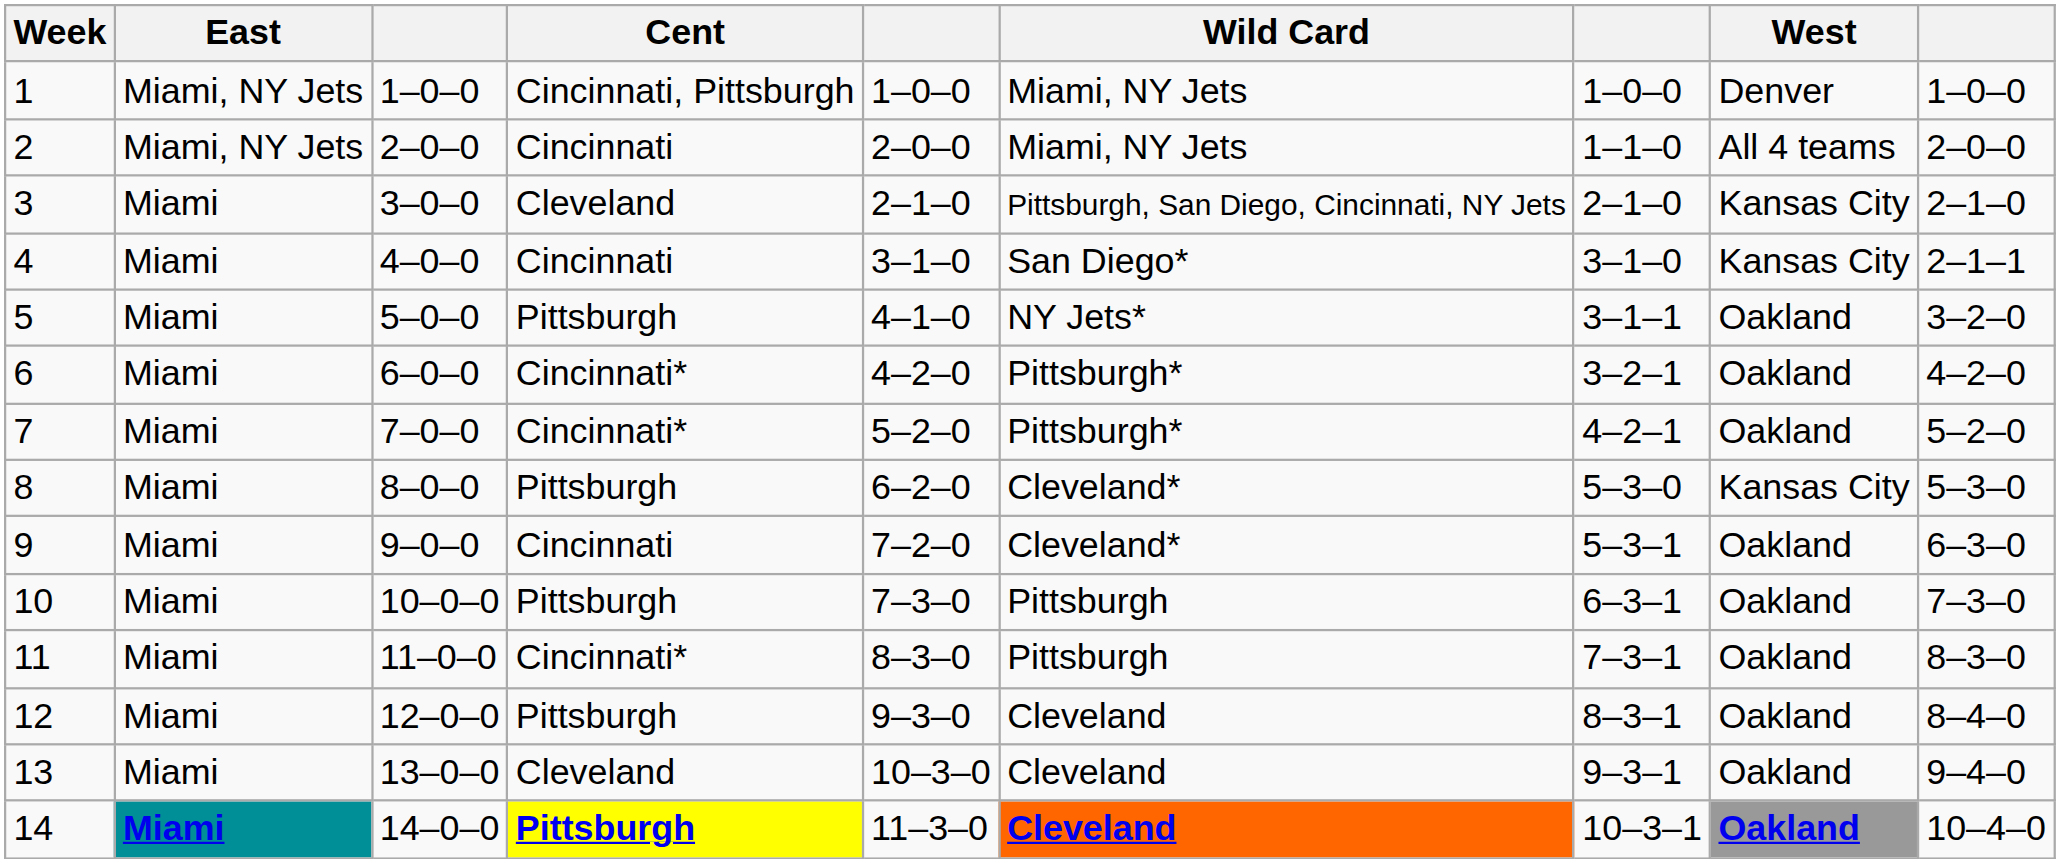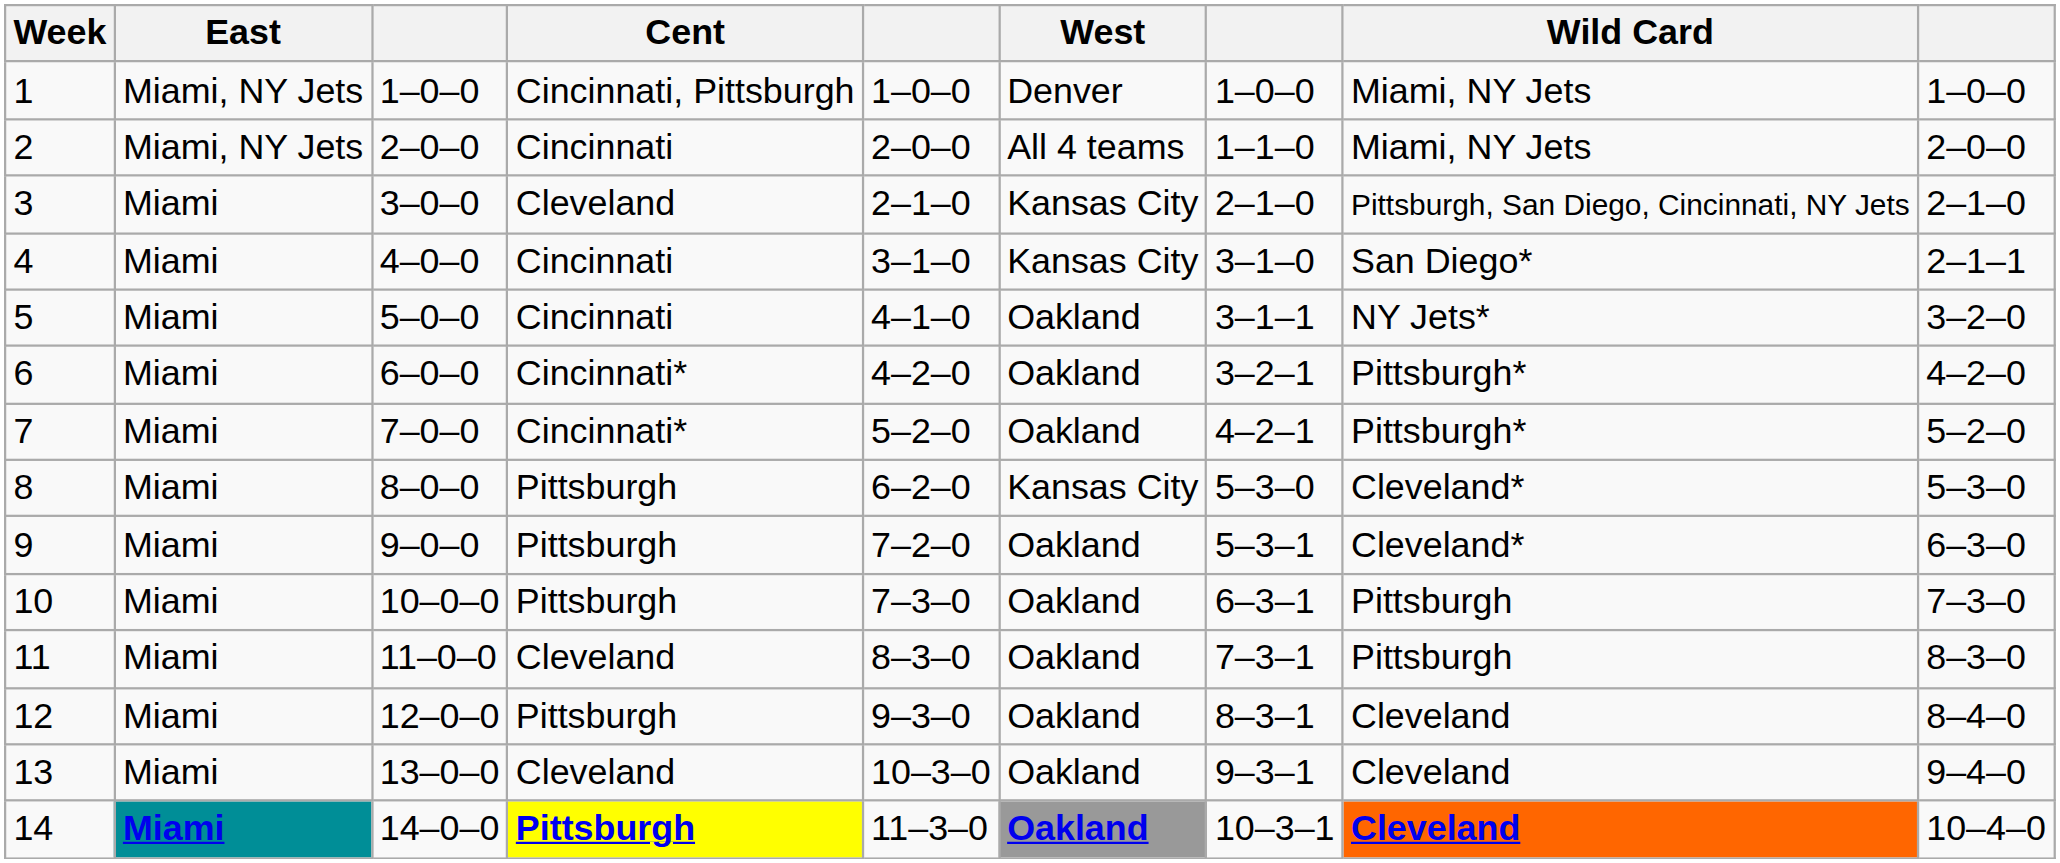 <table class="wikitable">
 <tr>
 <th>Week</th>
 <th>East</th>
 <th></th>
 <th>Cent</th>
 <th></th>
+<th>West</th>
+<th></th>
 <th>Wild Card</th>
-<th></th>
-<th>West</th>
 <th></th>
 </tr>
 <tr>
 <td>1</td>
 <td>Miami, NY Jets</td>
 <td>1–0–0</td>
 <td>Cincinnati, Pittsburgh</td>
 <td>1–0–0</td>
+<td>Denver</td>
+<td>1–0–0</td>
 <td>Miami, NY Jets</td>
-<td>1–0–0</td>
-<td>Denver</td>
 <td>1–0–0</td>
 </tr>
 <tr>
 <td>2</td>
 <td>Miami, NY Jets</td>
 <td>2–0–0</td>
 <td>Cincinnati</td>
 <td>2–0–0</td>
+<td>All 4 teams</td>
+<td>1–1–0</td>
 <td>Miami, NY Jets</td>
-<td>1–1–0</td>
-<td>All 4 teams</td>
 <td>2–0–0</td>
 </tr>
 <tr>
 <td>3</td>
 <td>Miami</td>
 <td>3–0–0</td>
 <td>Cleveland</td>
 <td>2–1–0</td>
+<td>Kansas City</td>
+<td>2–1–0</td>
 <td><small>Pittsburgh, San Diego, Cincinnati, NY Jets</small></td>
-<td>2–1–0</td>
-<td>Kansas City</td>
 <td>2–1–0</td>
 </tr>
 <tr>
 <td>4</td>
 <td>Miami</td>
 <td>4–0–0</td>
 <td>Cincinnati</td>
 <td>3–1–0</td>
+<td>Kansas City</td>
+<td>3–1–0</td>
 <td>San Diego*</td>
-<td>3–1–0</td>
-<td>Kansas City</td>
 <td>2–1–1</td>
 </tr>
 <tr>
 <td>5</td>
 <td>Miami</td>
 <td>5–0–0</td>
-<td>Pittsburgh</td>
+<td>Cincinnati</td>
 <td>4–1–0</td>
+<td>Oakland</td>
+<td>3–1–1</td>
 <td>NY Jets*</td>
-<td>3–1–1</td>
-<td>Oakland</td>
 <td>3–2–0</td>
 </tr>
 <tr>
 <td>6</td>
 <td>Miami</td>
 <td>6–0–0</td>
 <td>Cincinnati*</td>
 <td>4–2–0</td>
+<td>Oakland</td>
+<td>3–2–1</td>
 <td>Pittsburgh*</td>
-<td>3–2–1</td>
-<td>Oakland</td>
 <td>4–2–0</td>
 </tr>
 <tr>
 <td>7</td>
 <td>Miami</td>
 <td>7–0–0</td>
 <td>Cincinnati*</td>
 <td>5–2–0</td>
+<td>Oakland</td>
+<td>4–2–1</td>
 <td>Pittsburgh*</td>
-<td>4–2–1</td>
-<td>Oakland</td>
 <td>5–2–0</td>
 </tr>
 <tr>
 <td>8</td>
 <td>Miami</td>
 <td>8–0–0</td>
 <td>Pittsburgh</td>
 <td>6–2–0</td>
+<td>Kansas City</td>
+<td>5–3–0</td>
 <td>Cleveland*</td>
-<td>5–3–0</td>
-<td>Kansas City</td>
 <td>5–3–0</td>
 </tr>
 <tr>
 <td>9</td>
 <td>Miami</td>
 <td>9–0–0</td>
-<td>Cincinnati</td>
+<td>Pittsburgh</td>
 <td>7–2–0</td>
+<td>Oakland</td>
+<td>5–3–1</td>
 <td>Cleveland*</td>
-<td>5–3–1</td>
-<td>Oakland</td>
 <td>6–3–0</td>
 </tr>
 <tr>
 <td>10</td>
 <td>Miami</td>
 <td>10–0–0</td>
 <td>Pittsburgh</td>
 <td>7–3–0</td>
+<td>Oakland</td>
+<td>6–3–1</td>
 <td>Pittsburgh</td>
-<td>6–3–1</td>
-<td>Oakland</td>
 <td>7–3–0</td>
 </tr>
 <tr>
 <td>11</td>
 <td>Miami</td>
 <td>11–0–0</td>
-<td>Cincinnati*</td>
+<td>Cleveland</td>
 <td>8–3–0</td>
+<td>Oakland</td>
+<td>7–3–1</td>
 <td>Pittsburgh</td>
-<td>7–3–1</td>
-<td>Oakland</td>
 <td>8–3–0</td>
 </tr>
 <tr>
 <td>12</td>
 <td>Miami</td>
 <td>12–0–0</td>
 <td>Pittsburgh</td>
 <td>9–3–0</td>
+<td>Oakland</td>
+<td>8–3–1</td>
 <td>Cleveland</td>
-<td>8–3–1</td>
-<td>Oakland</td>
 <td>8–4–0</td>
 </tr>
 <tr>
 <td>13</td>
 <td>Miami</td>
 <td>13–0–0</td>
 <td>Cleveland</td>
 <td>10–3–0</td>
+<td>Oakland</td>
+<td>9–3–1</td>
 <td>Cleveland</td>
-<td>9–3–1</td>
-<td>Oakland</td>
 <td>9–4–0</td>
 </tr>
 <tr>
 <td>14</td>
 <td bgcolor="#008E97"><strong><a href='#'><span>Miami</span></a></strong></td>
 <td>14–0–0</td>
 <td bgcolor="#FFFF00"><strong><a href='#'><span>Pittsburgh</span></a></strong></td>
 <td>11–3–0</td>
+<td bgcolor="#999999"><strong><a href='#'><span>Oakland</span></a></strong></td>
+<td>10–3–1</td>
 <td bgcolor="#FF6600"><strong><a href='#'><span>Cleveland</span></a></strong></td>
-<td>10–3–1</td>
-<td bgcolor="#999999"><strong><a href='#'><span>Oakland</span></a></strong></td>
 <td>10–4–0</td>
 </tr>
 </table>
